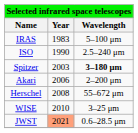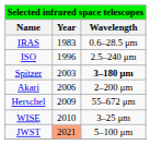 <table class=wikitable style="text-align:center; font-size:11px">
 <tr bgcolor= style="font-size: smaller;">
 <td colspan=8 align=center><strong>Selected infrared space telescopes</strong></td>
 </tr>
 <tr>
 <th>Name</th>
 <th>Year</th>
 <th>Wavelength</th>
 </tr>
 <tr>
 <td><a href='#'>IRAS</a></td>
 <td>1983</td>
-<td>5–100 μm</td>
+<td>0.6–28.5 μm</td>
 </tr>
 <tr>
 <td><a href='#'>ISO</a></td>
-<td>1990</td>
+<td>1996</td>
 <td>2.5–240 μm</td>
 </tr>
 <tr>
 <td><a href='#'>Spitzer</a></td>
 <td>2003</td>
 <td><strong>3–180 μm</strong></td>
 </tr>
 <tr>
 <td><a href='#'>Akari</a></td>
 <td>2006</td>
 <td>2–200 μm</td>
 </tr>
 <tr>
 <td><a href='#'>Herschel</a></td>
-<td>2008</td>
+<td>2009</td>
 <td>55–672 μm</td>
 </tr>
 <tr>
 <td><a href='#'>WISE</a></td>
 <td>2010</td>
 <td>3–25 μm</td>
 </tr>
 <tr>
 <td><a href='#'>JWST</a></td>
 <td style="background: lightsalmon;">2021</td>
-<td>0.6–28.5 μm</td>
+<td>5–100 μm</td>
 </tr>
 <tr>
 </tr>
 </table>
